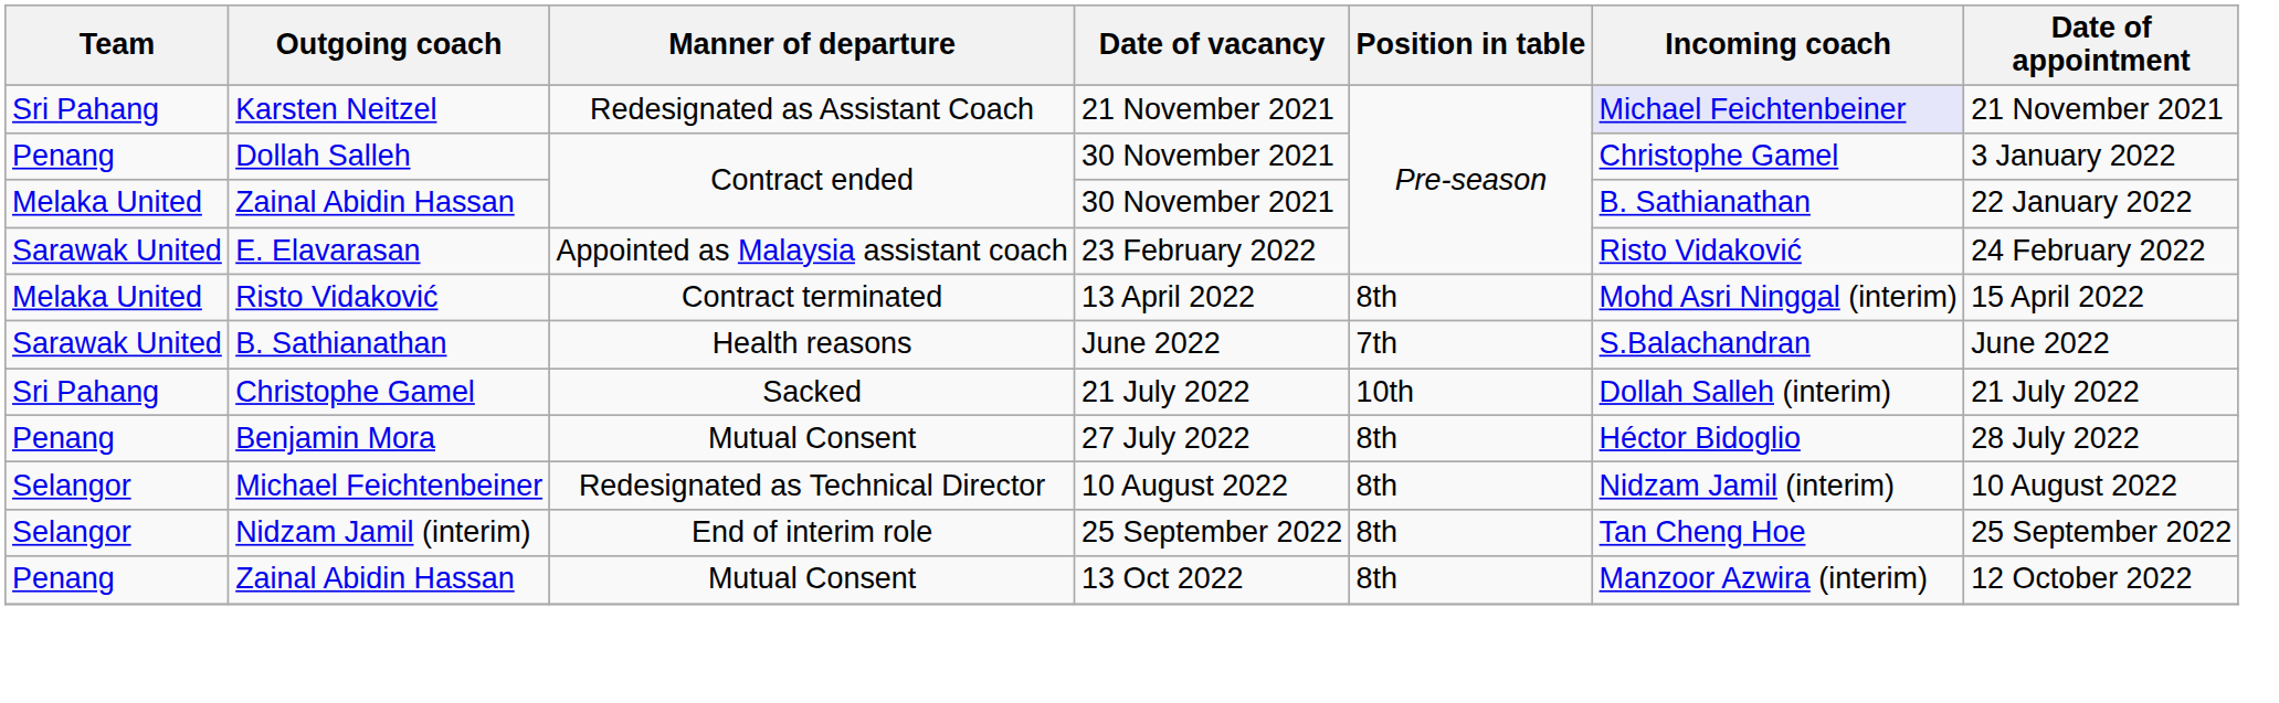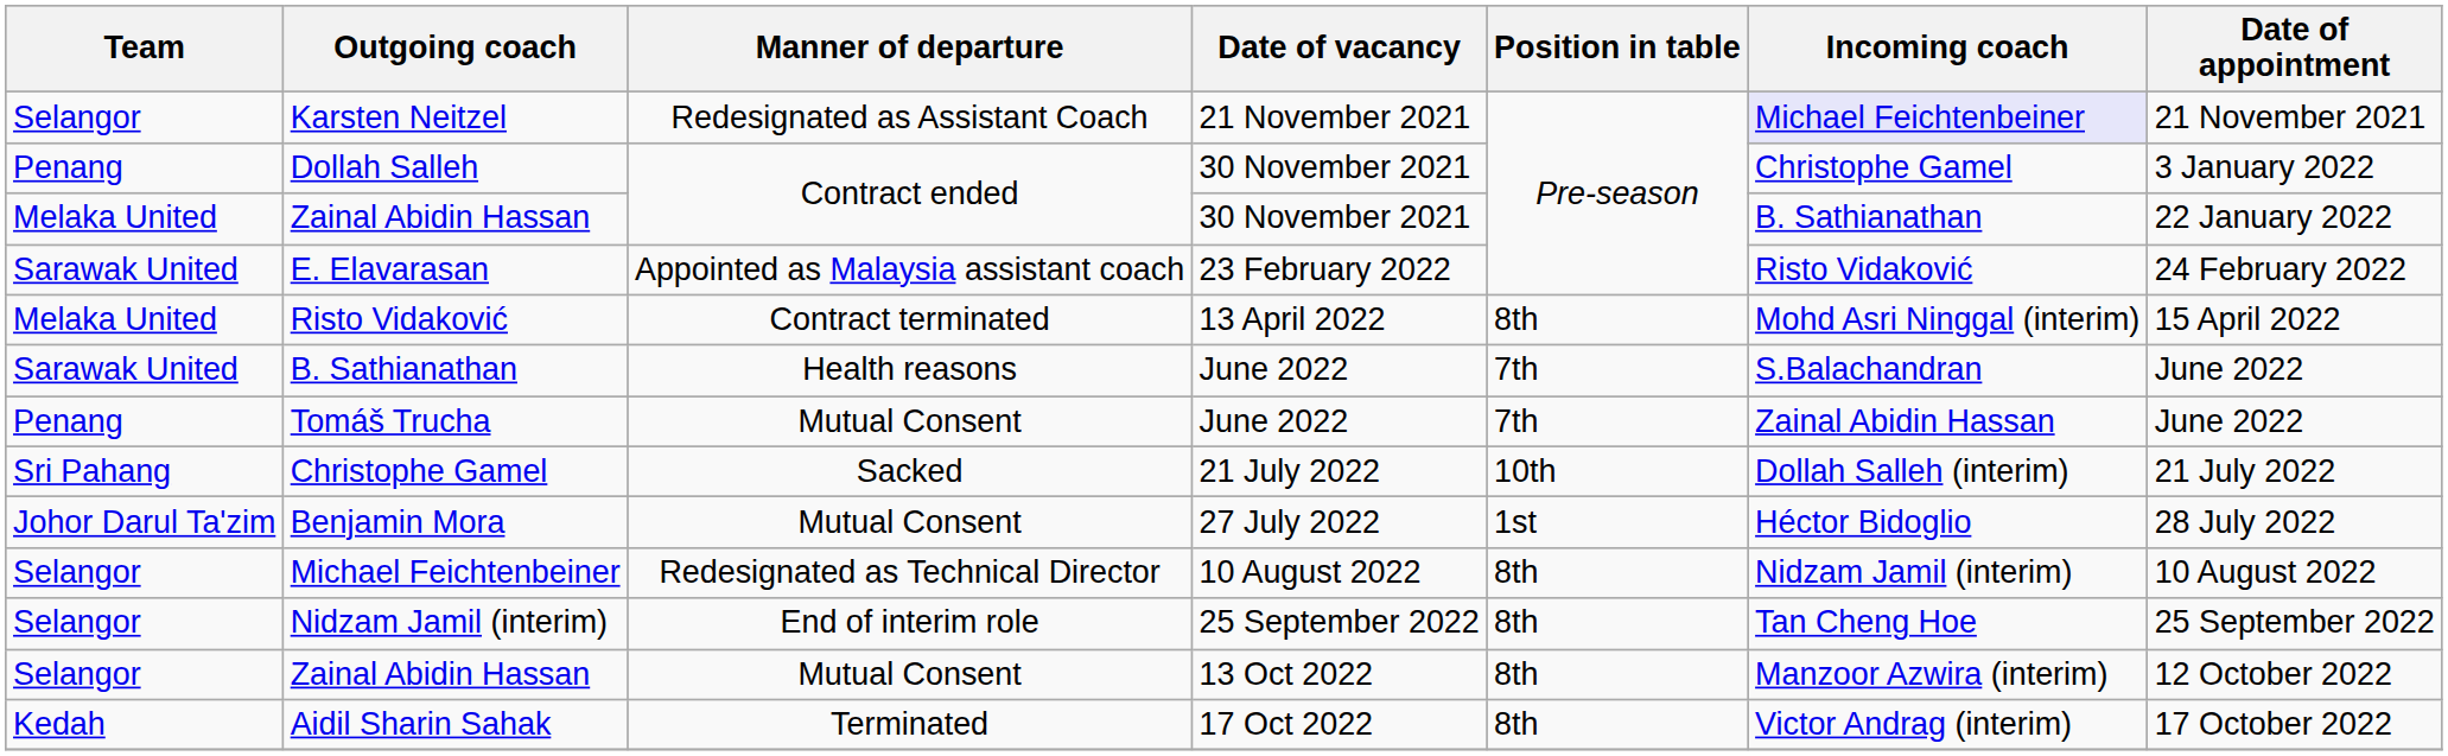 <table class="wikitable" style="font-size:100%;">
 <tr>
 <th>Team</th>
 <th>Outgoing coach</th>
 <th>Manner of departure</th>
 <th>Date of vacancy</th>
 <th>Position in table</th>
 <th>Incoming coach</th>
 <th>Date of<br>appointment</th>
 </tr>
 <tr>
-<td><a href='#'>Sri Pahang</a></td>
+<td><a href='#'>Selangor</a></td>
 <td> <a href='#'>Karsten Neitzel</a></td>
 <td align=center>Redesignated as Assistant Coach</td>
 <td>21 November 2021 </td>
 <td align=center rowspan=4><em>Pre-season</em></td>
 <td style="background: lavender;"> <a href='#'>Michael Feichtenbeiner</a></td>
 <td>21 November 2021 </td>
 </tr>
 <tr>
 <td><a href='#'>Penang</a></td>
 <td> <a href='#'>Dollah Salleh</a></td>
 <td align=center rowspan=2>Contract ended</td>
 <td>30 November 2021</td>
 <td> <a href='#'>Christophe Gamel</a></td>
 <td>3 January 2022 </td>
 </tr>
 <tr>
 <td><a href='#'>Melaka United</a></td>
 <td> <a href='#'>Zainal Abidin Hassan</a></td>
 <td>30 November 2021</td>
 <td> <a href='#'>B. Sathianathan</a></td>
 <td>22 January 2022</td>
 </tr>
 <tr>
 <td><a href='#'>Sarawak United</a></td>
 <td> <a href='#'>E. Elavarasan</a></td>
 <td align=center>Appointed as <a href='#'>Malaysia</a> assistant coach</td>
 <td>23 February 2022</td>
 <td> <a href='#'>Risto Vidaković</a></td>
 <td>24 February 2022</td>
 </tr>
 <tr>
 <td><a href='#'>Melaka United</a></td>
 <td> <a href='#'>Risto Vidaković</a></td>
 <td align=center>Contract terminated</td>
 <td>13 April 2022</td>
 <td>8th</td>
 <td> <a href='#'>Mohd Asri Ninggal</a> (interim)</td>
 <td>15 April 2022 </td>
 </tr>
 <tr>
 <td><a href='#'>Sarawak United</a></td>
 <td> <a href='#'>B. Sathianathan</a></td>
 <td align=center>Health reasons</td>
 <td>June 2022</td>
 <td>7th</td>
 <td> <a href='#'>S.Balachandran</a></td>
 <td>June 2022</td>
 </tr>
 <tr>
+<td><a href='#'>Penang</a></td>
+<td> <a href='#'>Tomáš Trucha</a></td>
+<td align=center>Mutual Consent</td>
+<td>June 2022</td>
+<td>7th</td>
+<td> <a href='#'>Zainal Abidin Hassan</a></td>
+<td>June 2022</td>
+</tr>
+<tr>
 <td><a href='#'>Sri Pahang</a></td>
 <td> <a href='#'>Christophe Gamel</a></td>
 <td align=center>Sacked</td>
 <td>21 July 2022</td>
 <td>10th</td>
 <td> <a href='#'>Dollah Salleh</a> (interim)</td>
 <td>21 July 2022</td>
 </tr>
 <tr>
-<td><a href='#'>Penang</a></td>
+<td><a href='#'>Johor Darul Ta'zim</a></td>
 <td> <a href='#'>Benjamin Mora</a></td>
 <td align=center>Mutual Consent</td>
 <td>27 July 2022</td>
-<td>8th</td>
+<td>1st</td>
 <td> <a href='#'>Héctor Bidoglio</a></td>
 <td>28 July 2022</td>
 </tr>
 <tr>
 <td><a href='#'>Selangor</a></td>
 <td> <a href='#'>Michael Feichtenbeiner</a></td>
 <td align=center>Redesignated as Technical Director</td>
 <td>10 August 2022 </td>
 <td>8th</td>
 <td> <a href='#'>Nidzam Jamil</a> (interim)</td>
 <td>10 August 2022 </td>
 </tr>
 <tr>
 <td><a href='#'>Selangor</a></td>
 <td> <a href='#'>Nidzam Jamil</a> (interim)</td>
 <td align=center>End of interim role</td>
 <td>25 September 2022 </td>
 <td>8th</td>
 <td> <a href='#'>Tan Cheng Hoe</a></td>
 <td>25 September 2022 </td>
 </tr>
 <tr>
-<td><a href='#'>Penang</a></td>
+<td><a href='#'>Selangor</a></td>
 <td> <a href='#'>Zainal Abidin Hassan</a></td>
 <td align=center>Mutual Consent</td>
 <td>13 Oct 2022</td>
 <td>8th</td>
 <td> <a href='#'>Manzoor Azwira</a> (interim)</td>
 <td>12 October 2022</td>
 </tr>
 <tr>
+<td><a href='#'>Kedah</a></td>
+<td> <a href='#'>Aidil Sharin Sahak</a></td>
+<td align=center>Terminated</td>
+<td>17 Oct 2022</td>
+<td>8th</td>
+<td> <a href='#'>Victor Andrag</a> (interim)</td>
+<td>17 October 2022</td>
+</tr>
+<tr>
 </tr>
 </table>
